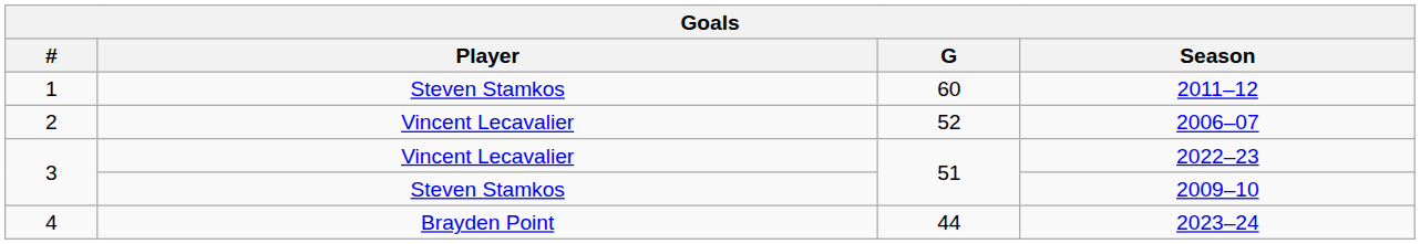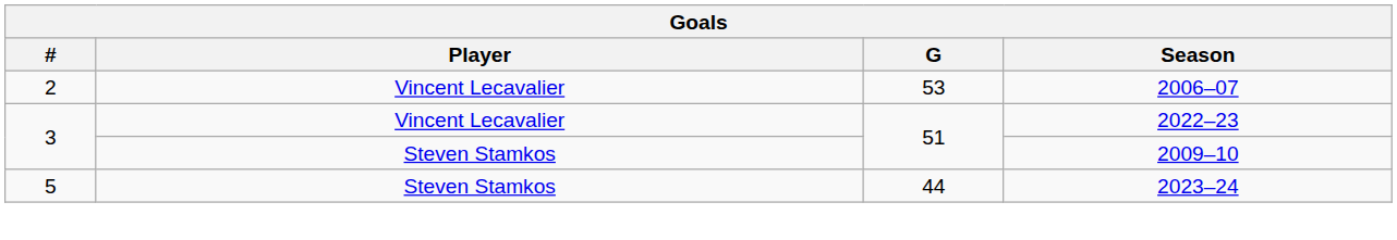 <table class="wikitable" style="text-align: center; font-size: 95%" width="80%">
 <tr>
 <th colspan="4">Goals</th>
 </tr>
 <tr>
 <th>#</th>
 <th>Player</th>
 <th>G</th>
 <th>Season</th>
 </tr>
 <tr>
-<td>1</td>
-<td><a href='#'>Steven Stamkos</a></td>
-<td>60</td>
-<td><a href='#'>2011–12</a></td>
-</tr>
-<tr>
 <td>2</td>
 <td><a href='#'>Vincent Lecavalier</a></td>
-<td>52</td>
+<td>53</td>
 <td><a href='#'>2006–07</a></td>
 </tr>
 <tr>
 <td rowspan="2">3</td>
 <td><a href='#'>Vincent Lecavalier</a></td>
 <td rowspan="2">51</td>
 <td><a href='#'>2022–23</a></td>
 </tr>
 <tr>
 <td><a href='#'>Steven Stamkos</a></td>
 <td><a href='#'>2009–10</a></td>
 </tr>
 <tr>
-<td>4</td>
-<td><a href='#'>Brayden Point</a></td>
+<td>5</td>
+<td><a href='#'>Steven Stamkos</a></td>
 <td>44</td>
 <td><a href='#'>2023–24</a></td>
 </tr>
 </table>
